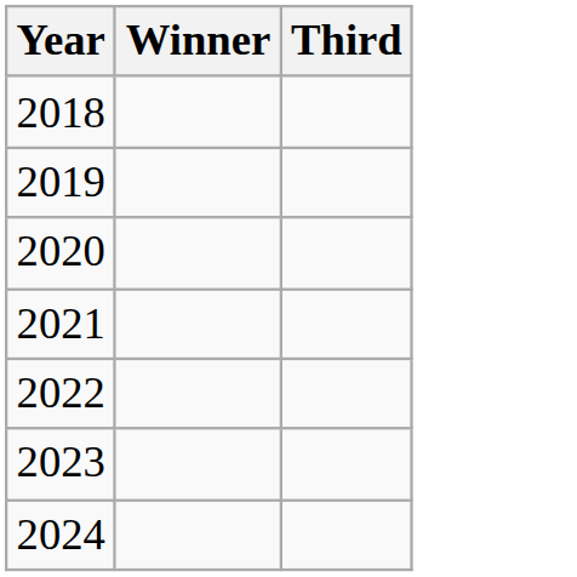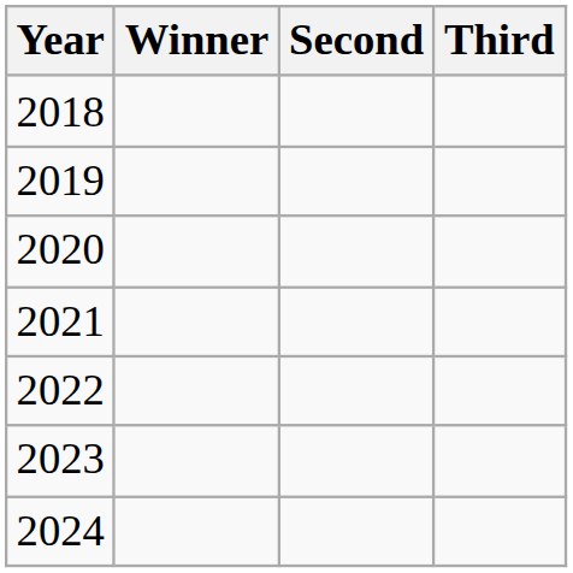 <table class="wikitable sortable">
 <tr>
 <th>Year</th>
 <th>Winner</th>
+<th>Second</th>
 <th>Third</th>
 </tr>
 <tr>
 <td>2018</td>
+<td></td>
 <td></td>
 <td></td>
 </tr>
 <tr>
 <td>2019</td>
 <td></td>
 <td></td>
+<td></td>
 </tr>
 <tr>
 <td>2020</td>
+<td></td>
 <td></td>
 <td></td>
 </tr>
 <tr>
 <td>2021</td>
 <td></td>
 <td></td>
+<td></td>
 </tr>
 <tr>
 <td>2022</td>
+<td></td>
 <td></td>
 <td></td>
 </tr>
 <tr>
 <td>2023</td>
 <td></td>
 <td></td>
+<td></td>
 </tr>
 <tr>
 <td>2024</td>
 <td></td>
 <td></td>
+<td></td>
 </tr>
 </table>
